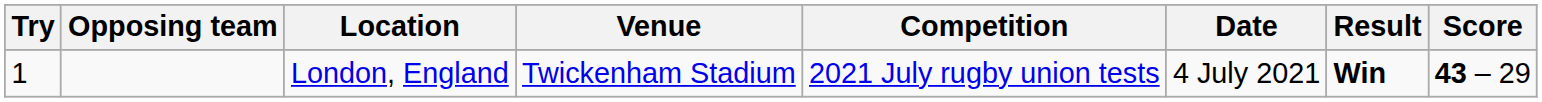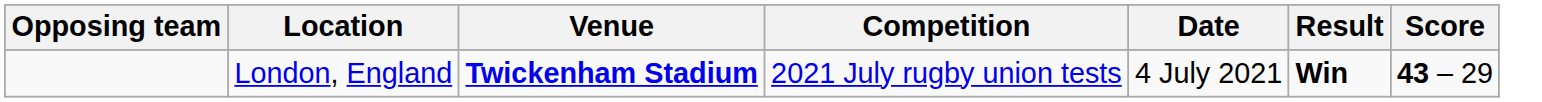 <table class="wikitable" style="font-size:100%">
 <tr>
-<th>Try</th>
 <th>Opposing team</th>
 <th>Location</th>
 <th>Venue</th>
 <th>Competition</th>
 <th>Date</th>
 <th>Result</th>
 <th>Score</th>
 </tr>
 <tr>
-<td>1</td>
 <td></td>
 <td><a href='#'>London</a>, <a href='#'>England</a></td>
-<td><a href='#'>Twickenham Stadium</a></td>
+<td><strong><a href='#'>Twickenham Stadium</a></strong></td>
 <td><a href='#'>2021 July rugby union tests</a></td>
 <td>4 July 2021</td>
 <td><strong>Win</strong></td>
 <td><strong>43</strong> – 29</td>
 </tr>
 </table>
